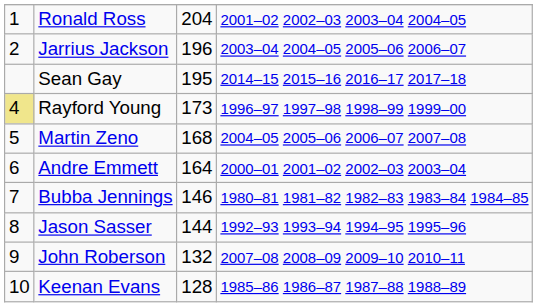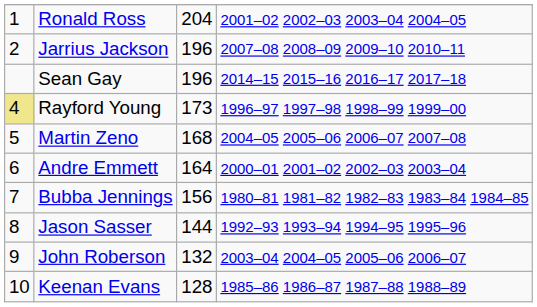 <table class="wikitable">
 <tr>
 </tr>
 <tr>
 <td>1</td>
 <td><a href='#'>Ronald Ross</a></td>
 <td>204</td>
 <td style="font-size:80%;"><a href='#'>2001–02</a> <a href='#'>2002–03</a> <a href='#'>2003–04</a> <a href='#'>2004–05</a></td>
 </tr>
 <tr>
 <td>2</td>
 <td><a href='#'>Jarrius Jackson</a></td>
 <td>196</td>
-<td style="font-size:80%;"><a href='#'>2003–04</a> <a href='#'>2004–05</a> <a href='#'>2005–06</a> <a href='#'>2006–07</a></td>
+<td style="font-size:80%;"><a href='#'>2007–08</a> <a href='#'>2008–09</a> <a href='#'>2009–10</a> <a href='#'>2010–11</a></td>
 </tr>
 <tr>
 <td></td>
 <td>Sean Gay</td>
-<td>195</td>
+<td>196</td>
 <td style="font-size:80%;"><a href='#'>2014–15</a> <a href='#'>2015–16</a> <a href='#'>2016–17</a> <a href='#'>2017–18</a></td>
 </tr>
 <tr>
 <td style="background: khaki;">4</td>
 <td>Rayford Young</td>
 <td>173</td>
 <td style="font-size:80%;"><a href='#'>1996–97</a> <a href='#'>1997–98</a> <a href='#'>1998–99</a> <a href='#'>1999–00</a></td>
 </tr>
 <tr>
 <td>5</td>
 <td><a href='#'>Martin Zeno</a></td>
 <td>168</td>
 <td style="font-size:80%;"><a href='#'>2004–05</a> <a href='#'>2005–06</a> <a href='#'>2006–07</a> <a href='#'>2007–08</a></td>
 </tr>
 <tr>
 <td>6</td>
 <td><a href='#'>Andre Emmett</a></td>
 <td>164</td>
 <td style="font-size:80%;"><a href='#'>2000–01</a> <a href='#'>2001–02</a> <a href='#'>2002–03</a> <a href='#'>2003–04</a></td>
 </tr>
 <tr>
 <td>7</td>
 <td><a href='#'>Bubba Jennings</a></td>
-<td>146</td>
+<td>156</td>
 <td style="font-size:80%;"><a href='#'>1980–81</a> <a href='#'>1981–82</a> <a href='#'>1982–83</a> <a href='#'>1983–84</a> <a href='#'>1984–85</a></td>
 </tr>
 <tr>
 <td>8</td>
 <td><a href='#'>Jason Sasser</a></td>
 <td>144</td>
 <td style="font-size:80%;"><a href='#'>1992–93</a> <a href='#'>1993–94</a> <a href='#'>1994–95</a> <a href='#'>1995–96</a></td>
 </tr>
 <tr>
 <td>9</td>
 <td><a href='#'>John Roberson</a></td>
 <td>132</td>
-<td style="font-size:80%;"><a href='#'>2007–08</a> <a href='#'>2008–09</a> <a href='#'>2009–10</a> <a href='#'>2010–11</a></td>
+<td style="font-size:80%;"><a href='#'>2003–04</a> <a href='#'>2004–05</a> <a href='#'>2005–06</a> <a href='#'>2006–07</a></td>
 </tr>
 <tr>
 <td>10</td>
 <td><a href='#'>Keenan Evans</a></td>
 <td>128</td>
 <td style="font-size:80%;"><a href='#'>1985–86</a> <a href='#'>1986–87</a> <a href='#'>1987–88</a> <a href='#'>1988–89</a></td>
 </tr>
 </table>
